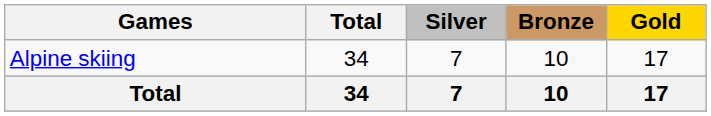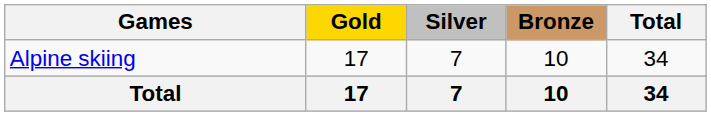 <table class="wikitable sortable" style="text-align:center;">
 <tr>
 <th style="width:13em;">Games</th>
-<th style="width:4em;">Total</th>
+<th style="width:4em; background:gold;">Gold</th>
 <th style="width:4em; background:silver;">Silver</th>
 <th style="width:4em; background:#cc9966;">Bronze</th>
-<th style="width:4em; background:gold;">Gold</th>
+<th style="width:4em;">Total</th>
 </tr>
 <tr>
 <td align=left><a href='#'>Alpine skiing</a></td>
-<td>34</td>
+<td>17</td>
 <td>7</td>
 <td>10</td>
-<td>17</td>
+<td>34</td>
 </tr>
 <tr>
 <th>Total</th>
-<th>34</th>
+<th>17</th>
 <th>7</th>
 <th>10</th>
-<th>17</th>
+<th>34</th>
 </tr>
 </table>
